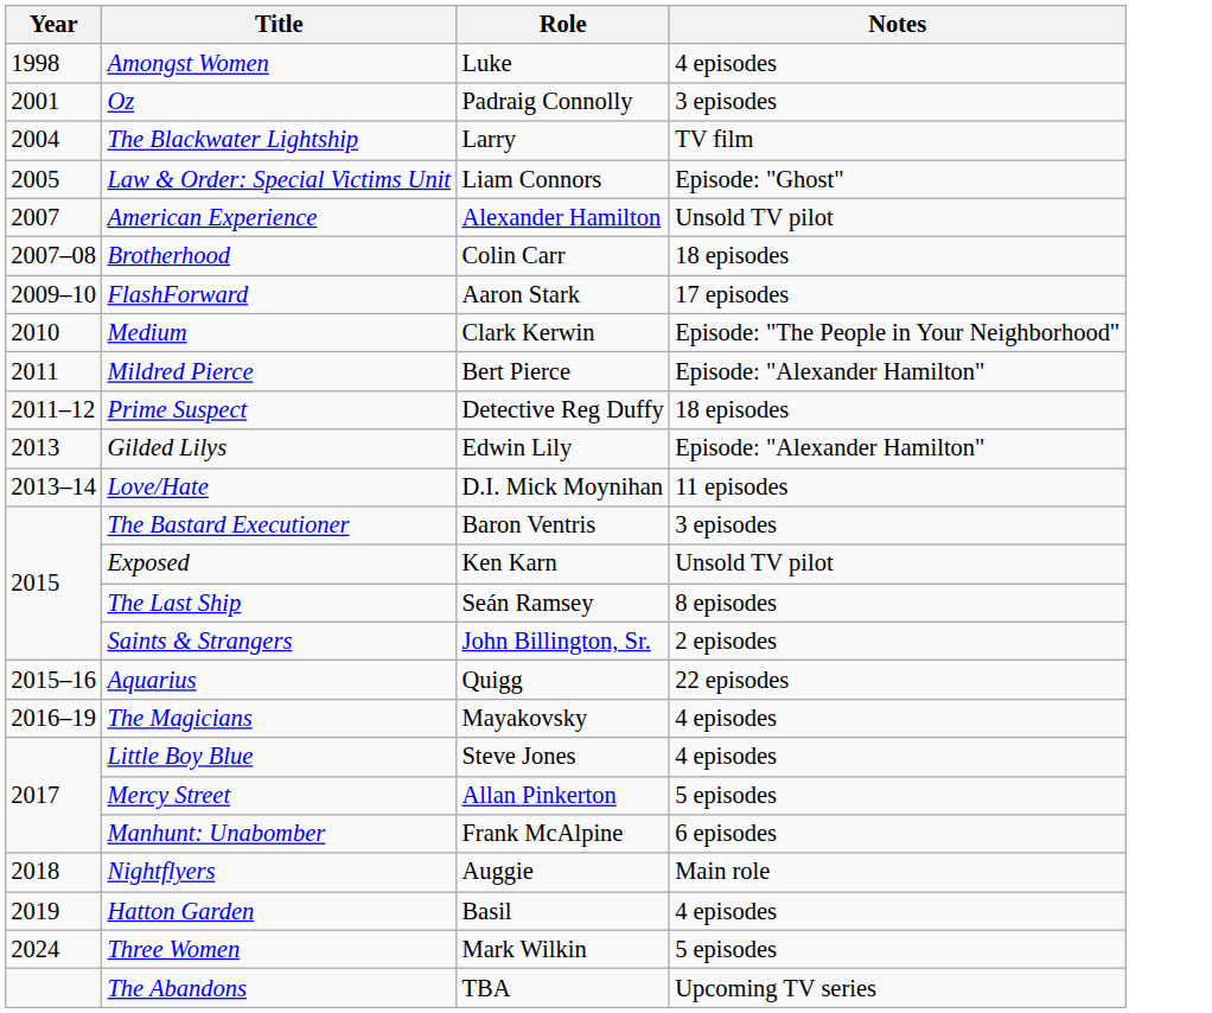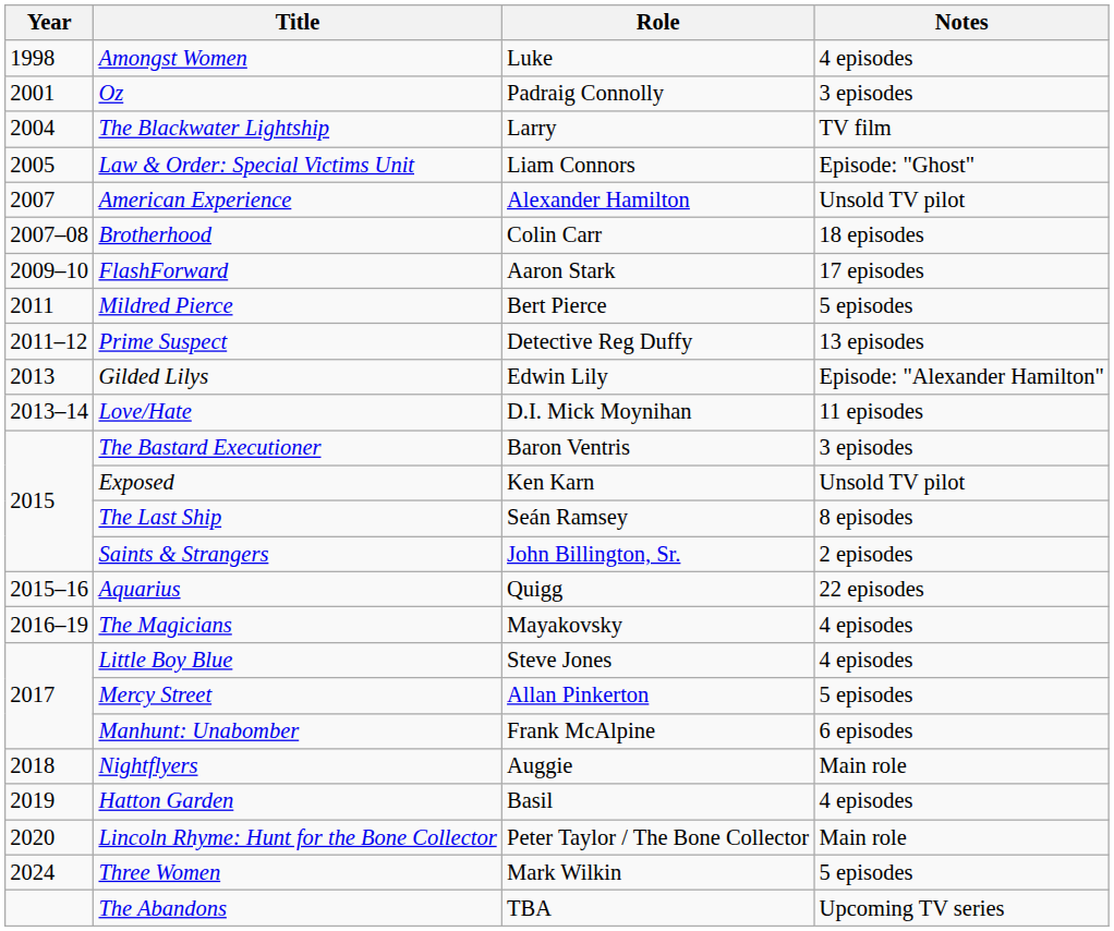 <table class="wikitable sortable">
 <tr>
 <th>Year</th>
 <th>Title</th>
 <th>Role</th>
 <th>Notes</th>
 </tr>
 <tr>
 <td>1998</td>
 <td><em><a href='#'>Amongst Women</a></em></td>
 <td>Luke</td>
 <td>4 episodes</td>
 </tr>
 <tr>
 <td>2001</td>
 <td><em><a href='#'>Oz</a></em></td>
 <td>Padraig Connolly</td>
 <td>3 episodes</td>
 </tr>
 <tr>
 <td>2004</td>
 <td><em><a href='#'>The Blackwater Lightship</a></em></td>
 <td>Larry</td>
 <td>TV film</td>
 </tr>
 <tr>
 <td>2005</td>
 <td><em><a href='#'>Law & Order: Special Victims Unit</a></em></td>
 <td>Liam Connors</td>
 <td>Episode: "Ghost"</td>
 </tr>
 <tr>
 <td>2007</td>
 <td><em><a href='#'>American Experience</a></em></td>
 <td><a href='#'>Alexander Hamilton</a></td>
 <td>Unsold TV pilot</td>
 </tr>
 <tr>
 <td>2007–08</td>
 <td><em><a href='#'>Brotherhood</a></em></td>
 <td>Colin Carr</td>
 <td>18 episodes</td>
 </tr>
 <tr>
 <td>2009–10</td>
 <td><em><a href='#'>FlashForward</a></em></td>
 <td>Aaron Stark</td>
 <td>17 episodes</td>
 </tr>
 <tr>
-<td>2010</td>
-<td><em><a href='#'>Medium</a></em></td>
-<td>Clark Kerwin</td>
-<td>Episode: "The People in Your Neighborhood"</td>
-</tr>
-<tr>
 <td>2011</td>
 <td><em><a href='#'>Mildred Pierce</a></em></td>
 <td>Bert Pierce</td>
-<td>Episode: "Alexander Hamilton"</td>
+<td>5 episodes</td>
 </tr>
 <tr>
 <td>2011–12</td>
 <td><em><a href='#'>Prime Suspect</a></em></td>
 <td>Detective Reg Duffy</td>
-<td>18 episodes</td>
+<td>13 episodes</td>
 </tr>
 <tr>
 <td>2013</td>
 <td><em>Gilded Lilys</em></td>
 <td>Edwin Lily</td>
 <td>Episode: "Alexander Hamilton"</td>
 </tr>
 <tr>
 <td>2013–14</td>
 <td><em><a href='#'>Love/Hate</a></em></td>
 <td>D.I. Mick Moynihan</td>
 <td>11 episodes</td>
 </tr>
 <tr>
 <td rowspan=4>2015</td>
 <td><em><a href='#'>The Bastard Executioner</a></em></td>
 <td>Baron Ventris</td>
 <td>3 episodes</td>
 </tr>
 <tr>
 <td><em>Exposed</em></td>
 <td>Ken Karn</td>
 <td>Unsold TV pilot</td>
 </tr>
 <tr>
 <td><em><a href='#'>The Last Ship</a></em></td>
 <td>Seán Ramsey</td>
 <td>8 episodes</td>
 </tr>
 <tr>
 <td><em><a href='#'>Saints & Strangers</a></em></td>
 <td><a href='#'>John Billington, Sr.</a></td>
 <td>2 episodes</td>
 </tr>
 <tr>
 <td>2015–16</td>
 <td><em><a href='#'>Aquarius</a></em></td>
 <td>Quigg</td>
 <td>22 episodes</td>
 </tr>
 <tr>
 <td>2016–19</td>
 <td><em><a href='#'>The Magicians</a></em></td>
 <td>Mayakovsky</td>
 <td>4 episodes</td>
 </tr>
 <tr>
 <td rowspan=3>2017</td>
 <td><em><a href='#'>Little Boy Blue</a></em></td>
 <td>Steve Jones</td>
 <td>4 episodes</td>
 </tr>
 <tr>
 <td><em><a href='#'>Mercy Street</a></em></td>
 <td><a href='#'>Allan Pinkerton</a></td>
 <td>5 episodes</td>
 </tr>
 <tr>
 <td><em><a href='#'>Manhunt: Unabomber</a></em></td>
 <td>Frank McAlpine</td>
 <td>6 episodes</td>
 </tr>
 <tr>
 <td>2018</td>
 <td><em><a href='#'>Nightflyers</a></em></td>
 <td>Auggie</td>
 <td>Main role</td>
 </tr>
 <tr>
 <td>2019</td>
 <td><em><a href='#'>Hatton Garden</a></em></td>
 <td>Basil</td>
 <td>4 episodes</td>
 </tr>
 <tr>
+<td>2020</td>
+<td><em><a href='#'>Lincoln Rhyme: Hunt for the Bone Collector</a></em></td>
+<td>Peter Taylor / The Bone Collector</td>
+<td>Main role</td>
+</tr>
+<tr>
 <td>2024</td>
 <td><a href='#'><em>Three Women</em></a></td>
 <td>Mark Wilkin</td>
 <td>5 episodes</td>
 </tr>
 <tr>
 <td></td>
 <td><em><a href='#'>The Abandons</a></em></td>
 <td>TBA</td>
 <td>Upcoming TV series</td>
 </tr>
 </table>
